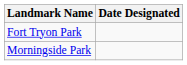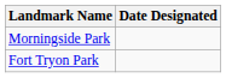 <table class="wikitable sortable">
 <tr>
 <th>Landmark Name</th>
 <th>Date Designated</th>
 </tr>
 <tr>
+<td><a href='#'>Morningside Park</a></td>
+<td></td>
+</tr>
+<tr>
 <td><a href='#'>Fort Tryon Park</a></td>
 <td></td>
 </tr>
-<tr>
-<td><a href='#'>Morningside Park</a></td>
-<td></td>
-</tr>
 </table>
